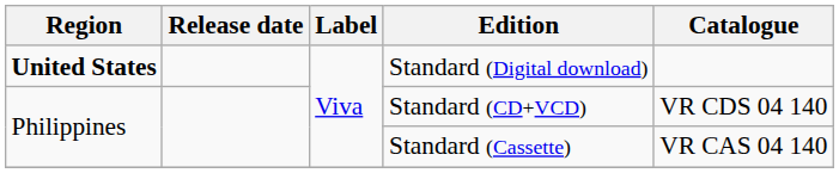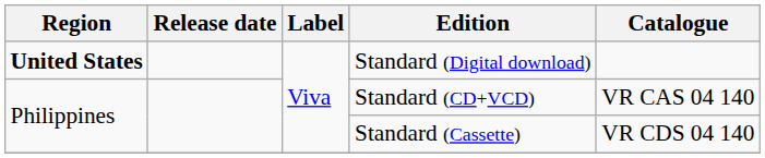 <table class="wikitable">
 <tr>
 <th>Region</th>
 <th>Release date</th>
 <th>Label</th>
 <th>Edition</th>
 <th>Catalogue</th>
 </tr>
 <tr>
 <td><strong>United States</strong></td>
 <td></td>
 <td rowspan="3"><a href='#'>Viva</a></td>
 <td>Standard <small>(<a href='#'>Digital download</a>)</small></td>
 <td></td>
 </tr>
 <tr>
 <td rowspan="2">Philippines</td>
 <td rowspan="2"></td>
 <td>Standard <small>(<a href='#'>CD</a>+<a href='#'>VCD</a>)</small></td>
-<td>VR CDS 04 140</td>
+<td>VR CAS 04 140</td>
 </tr>
 <tr>
 <td>Standard <small>(<a href='#'>Cassette</a>)</small></td>
-<td>VR CAS 04 140</td>
+<td>VR CDS 04 140</td>
 </tr>
 <tr>
 </tr>
 </table>
